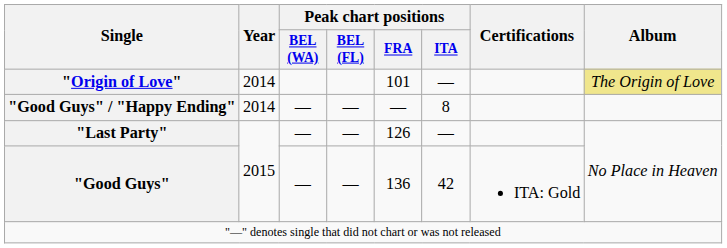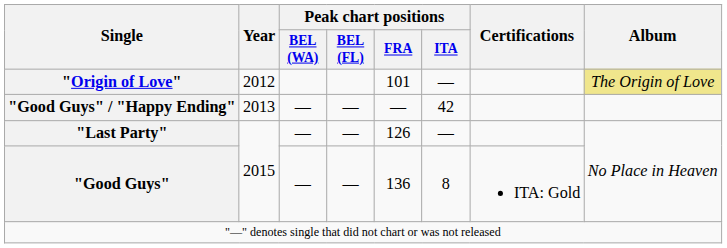 <table class="wikitable plainrowheaders" style="text-align:center;" border="1">
 <tr>
 <th scope="colw" rowspan="2">Single</th>
 <th scope="col" rowspan="2">Year</th>
 <th scope="col" colspan="4">Peak chart positions</th>
 <th scope="col" rowspan="2">Certifications</th>
 <th scope="col" rowspan="2">Album</th>
 </tr>
 <tr>
 <th scope="col" style="width:3em;font-size:85%;"><a href='#'>BEL<br>(WA)</a><br></th>
 <th scope="col" style="width:3em;font-size:85%;"><a href='#'>BEL<br>(FL)</a><br></th>
 <th scope="col" style="width:3em;font-size:85%;"><a href='#'>FRA</a><br></th>
 <th scope="col" style="width:3em;font-size:85%;"><a href='#'>ITA</a><br></th>
 </tr>
 <tr>
 <th scope="row">"<a href='#'>Origin of Love</a>"</th>
-<td>2014</td>
+<td>2012</td>
 <td></td>
 <td></td>
 <td>101</td>
 <td>—</td>
 <td></td>
 <td style="background: khaki;"><em>The Origin of Love</em></td>
 </tr>
 <tr>
 <th scope="row">"Good Guys" / "Happy Ending"<br></th>
-<td>2014</td>
+<td>2013</td>
 <td>—</td>
 <td>—</td>
 <td>—</td>
-<td>8</td>
+<td>42</td>
 <td></td>
 <td></td>
 </tr>
 <tr>
 <th scope="row">"Last Party"</th>
 <td rowspan="2">2015</td>
 <td>—</td>
 <td>—</td>
 <td>126</td>
 <td>—</td>
 <td></td>
 <td rowspan="2"><em>No Place in Heaven</em></td>
 </tr>
 <tr>
 <th scope="row">"Good Guys"</th>
 <td>—</td>
 <td>—</td>
 <td>136</td>
-<td>42</td>
+<td>8</td>
 <td><br><ul><li>ITA: Gold</li></ul></td>
 </tr>
 <tr>
 <td colspan="17" style="font-size:9pt">"—" denotes single that did not chart or was not released</td>
 </tr>
 </table>
